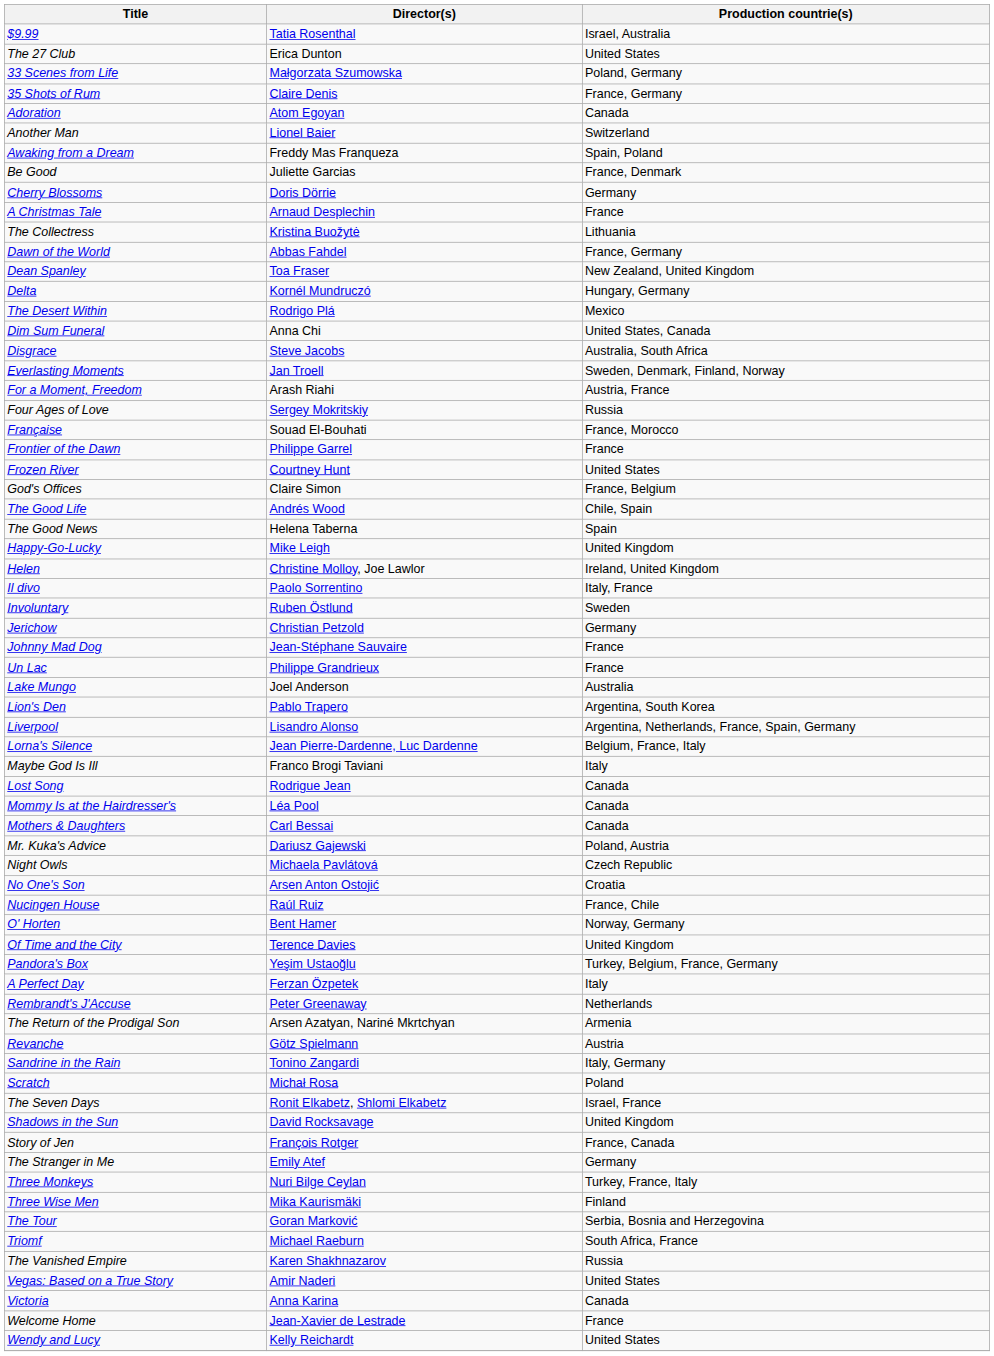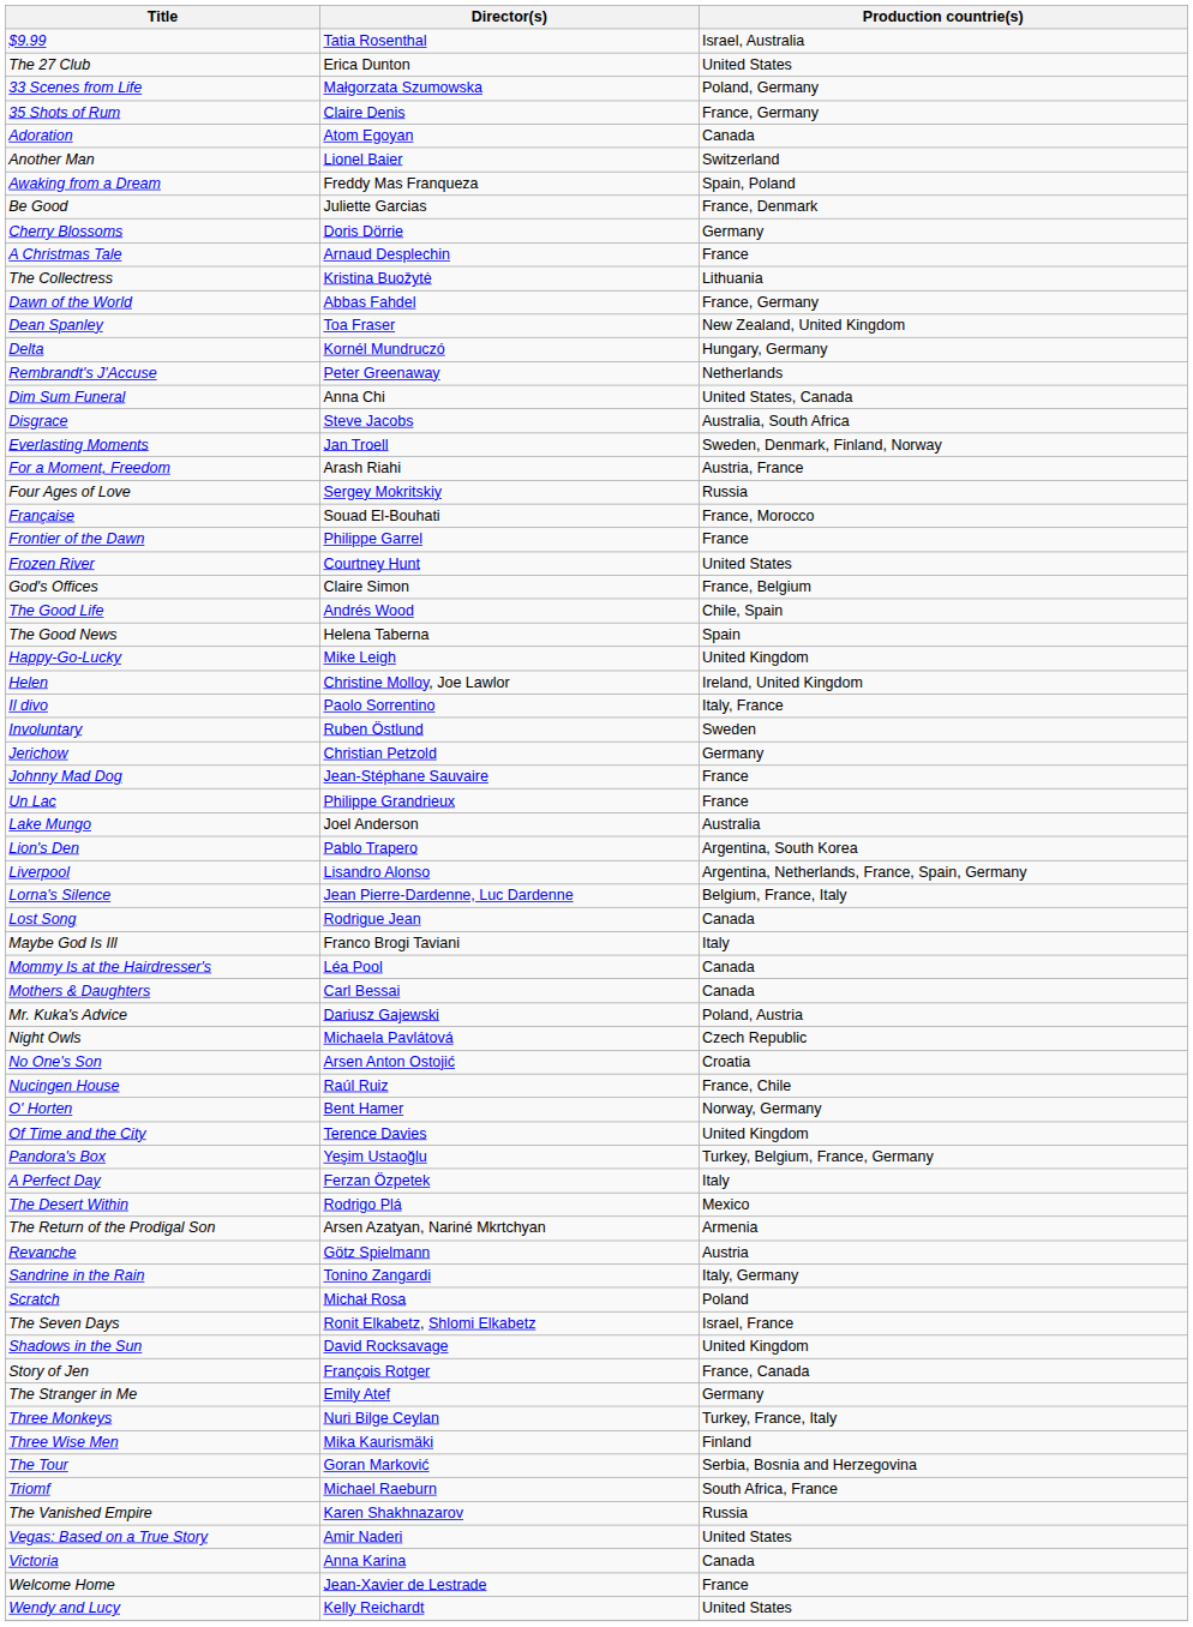 <table class="sortable wikitable" style="width:100%; margin-bottom:4px" cellpadding="5">
 <tr>
 <th scope="col">Title</th>
 <th scope="col">Director(s)</th>
 <th scope="col">Production countrie(s)</th>
 </tr>
 <tr>
 <td><em><a href='#'>$9.99</a></em></td>
 <td><a href='#'>Tatia Rosenthal</a></td>
 <td>Israel, Australia</td>
 </tr>
 <tr>
 <td><em>The 27 Club</em></td>
 <td>Erica Dunton</td>
 <td>United States</td>
 </tr>
 <tr>
 <td><em><a href='#'>33 Scenes from Life</a></em></td>
 <td><a href='#'>Małgorzata Szumowska</a></td>
 <td>Poland, Germany</td>
 </tr>
 <tr>
 <td><em><a href='#'>35 Shots of Rum</a></em></td>
 <td><a href='#'>Claire Denis</a></td>
 <td>France, Germany</td>
 </tr>
 <tr>
 <td><em><a href='#'>Adoration</a></em></td>
 <td><a href='#'>Atom Egoyan</a></td>
 <td>Canada</td>
 </tr>
 <tr>
 <td><em>Another Man</em></td>
 <td><a href='#'>Lionel Baier</a></td>
 <td>Switzerland</td>
 </tr>
 <tr>
 <td><em><a href='#'>Awaking from a Dream</a></em></td>
 <td>Freddy Mas Franqueza</td>
 <td>Spain, Poland</td>
 </tr>
 <tr>
 <td><em>Be Good</em></td>
 <td>Juliette Garcias</td>
 <td>France, Denmark</td>
 </tr>
 <tr>
 <td><em><a href='#'>Cherry Blossoms</a></em></td>
 <td><a href='#'>Doris Dörrie</a></td>
 <td>Germany</td>
 </tr>
 <tr>
 <td><em><a href='#'>A Christmas Tale</a></em></td>
 <td><a href='#'>Arnaud Desplechin</a></td>
 <td>France</td>
 </tr>
 <tr>
 <td><em>The Collectress</em></td>
 <td><a href='#'>Kristina Buožytė</a></td>
 <td>Lithuania</td>
 </tr>
 <tr>
 <td><em><a href='#'>Dawn of the World</a></em></td>
 <td><a href='#'>Abbas Fahdel</a></td>
 <td>France, Germany</td>
 </tr>
 <tr>
 <td><em><a href='#'>Dean Spanley</a></em></td>
 <td><a href='#'>Toa Fraser</a></td>
 <td>New Zealand, United Kingdom</td>
 </tr>
 <tr>
 <td><em><a href='#'>Delta</a></em></td>
 <td><a href='#'>Kornél Mundruczó</a></td>
 <td>Hungary, Germany</td>
 </tr>
 <tr>
-<td><em><a href='#'>The Desert Within</a></em></td>
-<td><a href='#'>Rodrigo Plá</a></td>
-<td>Mexico</td>
+<td><em><a href='#'>Rembrandt's J'Accuse</a></em></td>
+<td><a href='#'>Peter Greenaway</a></td>
+<td>Netherlands</td>
 </tr>
 <tr>
 <td><em><a href='#'>Dim Sum Funeral</a></em></td>
 <td>Anna Chi</td>
 <td>United States, Canada</td>
 </tr>
 <tr>
 <td><em><a href='#'>Disgrace</a></em></td>
 <td><a href='#'>Steve Jacobs</a></td>
 <td>Australia, South Africa</td>
 </tr>
 <tr>
 <td><em><a href='#'>Everlasting Moments</a></em></td>
 <td><a href='#'>Jan Troell</a></td>
 <td>Sweden, Denmark, Finland, Norway</td>
 </tr>
 <tr>
 <td><em><a href='#'>For a Moment, Freedom</a></em></td>
 <td>Arash Riahi</td>
 <td>Austria, France</td>
 </tr>
 <tr>
 <td><em>Four Ages of Love</em></td>
 <td><a href='#'>Sergey Mokritskiy</a></td>
 <td>Russia</td>
 </tr>
 <tr>
 <td><em><a href='#'>Française</a></em></td>
 <td>Souad El-Bouhati</td>
 <td>France, Morocco</td>
 </tr>
 <tr>
 <td><em><a href='#'>Frontier of the Dawn</a></em></td>
 <td><a href='#'>Philippe Garrel</a></td>
 <td>France</td>
 </tr>
 <tr>
 <td><em><a href='#'>Frozen River</a></em></td>
 <td><a href='#'>Courtney Hunt</a></td>
 <td>United States</td>
 </tr>
 <tr>
 <td><em>God's Offices</em></td>
 <td>Claire Simon</td>
 <td>France, Belgium</td>
 </tr>
 <tr>
 <td><em><a href='#'>The Good Life</a></em></td>
 <td><a href='#'>Andrés Wood</a></td>
 <td>Chile, Spain</td>
 </tr>
 <tr>
 <td><em>The Good News</em></td>
 <td>Helena Taberna</td>
 <td>Spain</td>
 </tr>
 <tr>
 <td><em><a href='#'>Happy-Go-Lucky</a></em></td>
 <td><a href='#'>Mike Leigh</a></td>
 <td>United Kingdom</td>
 </tr>
 <tr>
 <td><em><a href='#'>Helen</a></em></td>
 <td><a href='#'>Christine Molloy</a>, Joe Lawlor</td>
 <td>Ireland, United Kingdom</td>
 </tr>
 <tr>
 <td><em><a href='#'>Il divo</a></em></td>
 <td><a href='#'>Paolo Sorrentino</a></td>
 <td>Italy, France</td>
 </tr>
 <tr>
 <td><em><a href='#'>Involuntary</a></em></td>
 <td><a href='#'>Ruben Östlund</a></td>
 <td>Sweden</td>
 </tr>
 <tr>
 <td><em><a href='#'>Jerichow</a></em></td>
 <td><a href='#'>Christian Petzold</a></td>
 <td>Germany</td>
 </tr>
 <tr>
 <td><em><a href='#'>Johnny Mad Dog</a></em></td>
 <td><a href='#'>Jean-Stéphane Sauvaire</a></td>
 <td>France</td>
 </tr>
 <tr>
 <td><em><a href='#'>Un Lac</a></em></td>
 <td><a href='#'>Philippe Grandrieux</a></td>
 <td>France</td>
 </tr>
 <tr>
 <td><em><a href='#'>Lake Mungo</a></em></td>
 <td>Joel Anderson</td>
 <td>Australia</td>
 </tr>
 <tr>
 <td><em><a href='#'>Lion's Den</a></em></td>
 <td><a href='#'>Pablo Trapero</a></td>
 <td>Argentina, South Korea</td>
 </tr>
 <tr>
 <td><em><a href='#'>Liverpool</a></em></td>
 <td><a href='#'>Lisandro Alonso</a></td>
 <td>Argentina, Netherlands, France, Spain, Germany</td>
 </tr>
 <tr>
 <td><em><a href='#'>Lorna's Silence</a></em></td>
 <td><a href='#'>Jean Pierre-Dardenne, Luc Dardenne</a></td>
 <td>Belgium, France, Italy</td>
 </tr>
 <tr>
+<td><em><a href='#'>Lost Song</a></em></td>
+<td><a href='#'>Rodrigue Jean</a></td>
+<td>Canada</td>
+</tr>
+<tr>
 <td><em>Maybe God Is Ill</em></td>
 <td>Franco Brogi Taviani</td>
 <td>Italy</td>
-</tr>
-<tr>
-<td><em><a href='#'>Lost Song</a></em></td>
-<td><a href='#'>Rodrigue Jean</a></td>
-<td>Canada</td>
 </tr>
 <tr>
 <td><em><a href='#'>Mommy Is at the Hairdresser's</a></em></td>
 <td><a href='#'>Léa Pool</a></td>
 <td>Canada</td>
 </tr>
 <tr>
 <td><em><a href='#'>Mothers & Daughters</a></em></td>
 <td><a href='#'>Carl Bessai</a></td>
 <td>Canada</td>
 </tr>
 <tr>
 <td><em>Mr. Kuka's Advice</em></td>
 <td><a href='#'>Dariusz Gajewski</a></td>
 <td>Poland, Austria</td>
 </tr>
 <tr>
 <td><em>Night Owls</em></td>
 <td><a href='#'>Michaela Pavlátová</a></td>
 <td>Czech Republic</td>
 </tr>
 <tr>
 <td><em><a href='#'>No One's Son</a></em></td>
 <td><a href='#'>Arsen Anton Ostojić</a></td>
 <td>Croatia</td>
 </tr>
 <tr>
 <td><em><a href='#'>Nucingen House</a></em></td>
 <td><a href='#'>Raúl Ruiz</a></td>
 <td>France, Chile</td>
 </tr>
 <tr>
 <td><em><a href='#'>O' Horten</a></em></td>
 <td><a href='#'>Bent Hamer</a></td>
 <td>Norway, Germany</td>
 </tr>
 <tr>
 <td><em><a href='#'>Of Time and the City</a></em></td>
 <td><a href='#'>Terence Davies</a></td>
 <td>United Kingdom</td>
 </tr>
 <tr>
 <td><em><a href='#'>Pandora's Box</a></em></td>
 <td><a href='#'>Yeşim Ustaoğlu</a></td>
 <td>Turkey, Belgium, France, Germany</td>
 </tr>
 <tr>
 <td><em><a href='#'>A Perfect Day</a></em></td>
 <td><a href='#'>Ferzan Özpetek</a></td>
 <td>Italy</td>
 </tr>
 <tr>
-<td><em><a href='#'>Rembrandt's J'Accuse</a></em></td>
-<td><a href='#'>Peter Greenaway</a></td>
-<td>Netherlands</td>
+<td><em><a href='#'>The Desert Within</a></em></td>
+<td><a href='#'>Rodrigo Plá</a></td>
+<td>Mexico</td>
 </tr>
 <tr>
 <td><em>The Return of the Prodigal Son</em></td>
 <td>Arsen Azatyan, Nariné Mkrtchyan</td>
 <td>Armenia</td>
 </tr>
 <tr>
 <td><em><a href='#'>Revanche</a></em></td>
 <td><a href='#'>Götz Spielmann</a></td>
 <td>Austria</td>
 </tr>
 <tr>
 <td><em><a href='#'>Sandrine in the Rain</a></em></td>
 <td><a href='#'>Tonino Zangardi</a></td>
 <td>Italy, Germany</td>
 </tr>
 <tr>
 <td><em><a href='#'>Scratch</a></em></td>
 <td><a href='#'>Michał Rosa</a></td>
 <td>Poland</td>
 </tr>
 <tr>
 <td><em>The Seven Days</em></td>
 <td><a href='#'>Ronit Elkabetz</a>, <a href='#'>Shlomi Elkabetz</a></td>
 <td>Israel, France</td>
 </tr>
 <tr>
 <td><em><a href='#'>Shadows in the Sun</a></em></td>
 <td><a href='#'>David Rocksavage</a></td>
 <td>United Kingdom</td>
 </tr>
 <tr>
 <td><em>Story of Jen</em></td>
 <td><a href='#'>François Rotger</a></td>
 <td>France, Canada</td>
 </tr>
 <tr>
 <td><em>The Stranger in Me</em></td>
 <td><a href='#'>Emily Atef</a></td>
 <td>Germany</td>
 </tr>
 <tr>
 <td><em><a href='#'>Three Monkeys</a></em></td>
 <td><a href='#'>Nuri Bilge Ceylan</a></td>
 <td>Turkey, France, Italy</td>
 </tr>
 <tr>
 <td><em><a href='#'>Three Wise Men</a></em></td>
 <td><a href='#'>Mika Kaurismäki</a></td>
 <td>Finland</td>
 </tr>
 <tr>
 <td><em><a href='#'>The Tour</a></em></td>
 <td><a href='#'>Goran Marković</a></td>
 <td>Serbia, Bosnia and Herzegovina</td>
 </tr>
 <tr>
 <td><em><a href='#'>Triomf</a></em></td>
 <td><a href='#'>Michael Raeburn</a></td>
 <td>South Africa, France</td>
 </tr>
 <tr>
 <td><em>The Vanished Empire</em></td>
 <td><a href='#'>Karen Shakhnazarov</a></td>
 <td>Russia</td>
 </tr>
 <tr>
 <td><em><a href='#'>Vegas: Based on a True Story</a></em></td>
 <td><a href='#'>Amir Naderi</a></td>
 <td>United States</td>
 </tr>
 <tr>
 <td><em><a href='#'>Victoria</a></em></td>
 <td><a href='#'>Anna Karina</a></td>
 <td>Canada</td>
 </tr>
 <tr>
 <td><em>Welcome Home</em></td>
 <td><a href='#'>Jean-Xavier de Lestrade</a></td>
 <td>France</td>
 </tr>
 <tr>
 <td><em><a href='#'>Wendy and Lucy</a></em></td>
 <td><a href='#'>Kelly Reichardt</a></td>
 <td>United States</td>
 </tr>
 <tr>
 </tr>
 </table>
